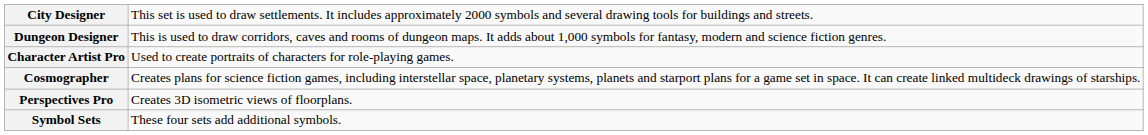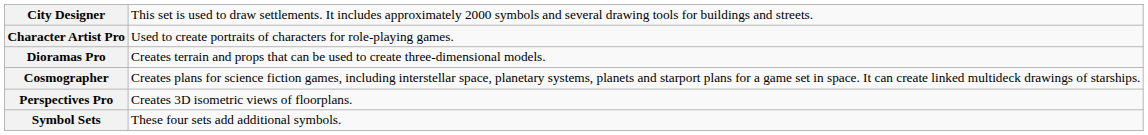 <table class="wikitable">
 <tr>
 <th>City Designer</th>
 <td>This set is used to draw settlements. It includes approximately 2000 symbols and several drawing tools for buildings and streets.</td>
 </tr>
 <tr>
-<th>Dungeon Designer</th>
-<td>This is used to draw corridors, caves and rooms of dungeon maps. It adds about 1,000 symbols for fantasy, modern and science fiction genres.</td>
+<th>Character Artist Pro</th>
+<td>Used to create portraits of characters for role-playing games.</td>
 </tr>
 <tr>
-<th>Character Artist Pro</th>
-<td>Used to create portraits of characters for role-playing games.</td>
+<th>Dioramas Pro</th>
+<td>Creates terrain and props that can be used to create three-dimensional models.</td>
 </tr>
 <tr>
 <th>Cosmographer</th>
 <td>Creates plans for science fiction games, including interstellar space, planetary systems, planets and starport plans for a game set in space. It can create linked multideck drawings of starships.</td>
 </tr>
 <tr>
 <th>Perspectives Pro</th>
 <td>Creates 3D isometric views of floorplans.</td>
 </tr>
 <tr>
 <th>Symbol Sets</th>
 <td>These four sets add additional symbols.</td>
 </tr>
 </table>
